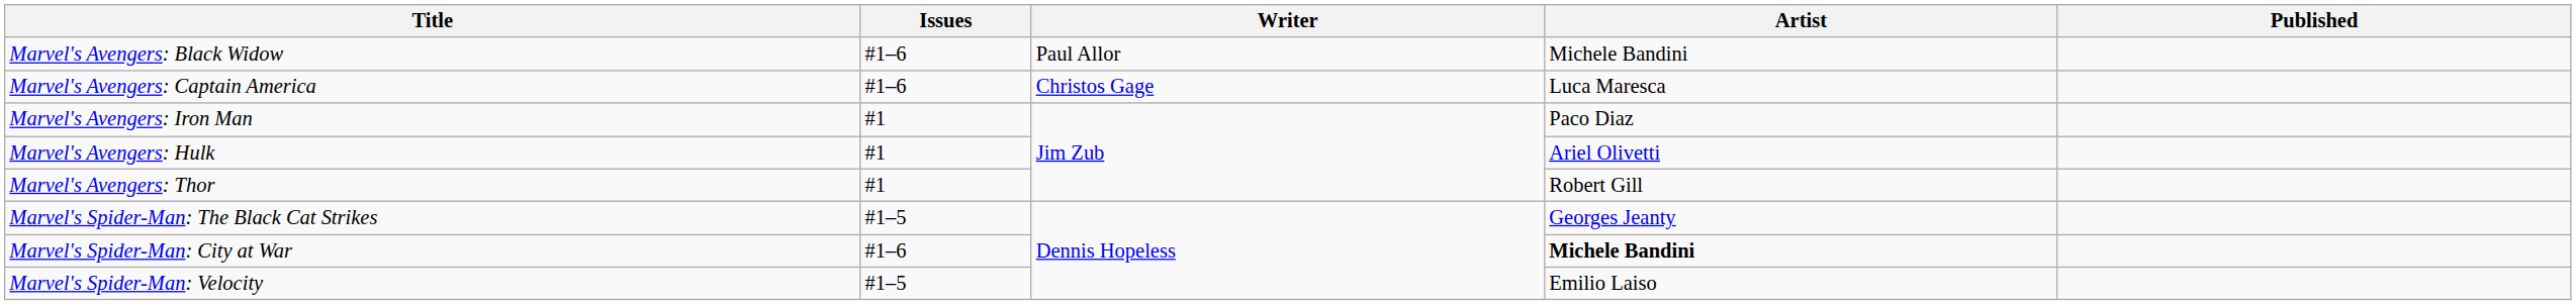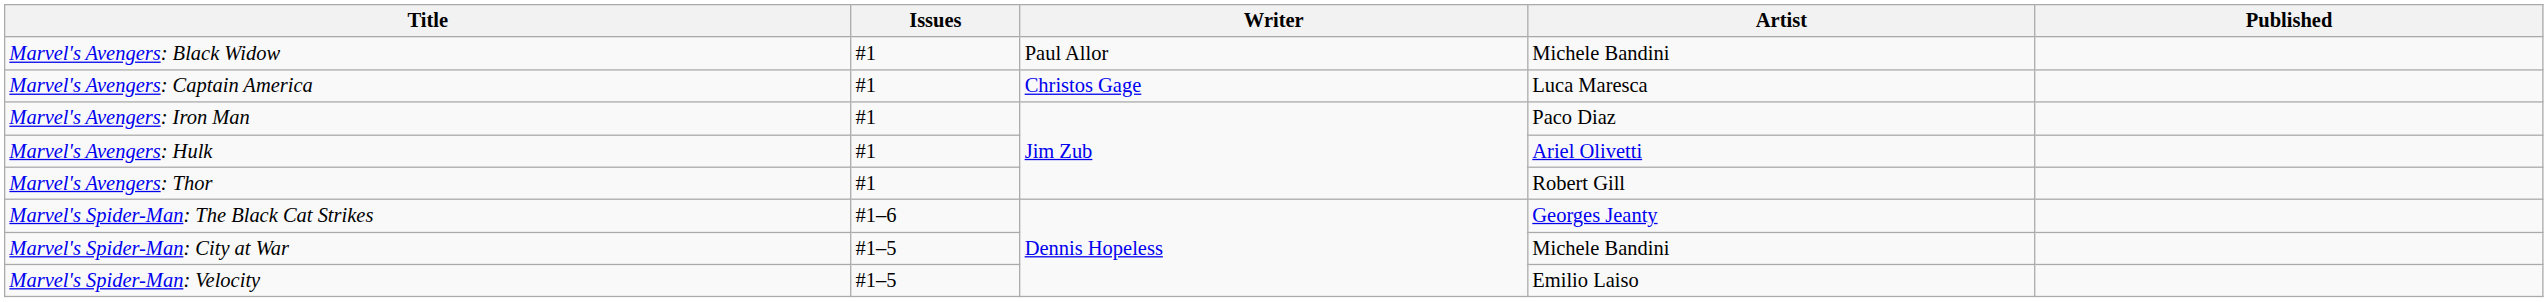 <table class="wikitable sortable collapsible" style="width:100%; margin:1em auto 1em auto;">
 <tr>
 <th width="25%">Title</th>
 <th width="5%">Issues</th>
 <th width="15%">Writer</th>
 <th width="15%">Artist</th>
 <th width="15%">Published</th>
 </tr>
 <tr>
 <td><em><a href='#'>Marvel's Avengers</a>: Black Widow</em></td>
-<td>#1–6</td>
+<td>#1</td>
 <td>Paul Allor</td>
 <td>Michele Bandini</td>
 <td></td>
 </tr>
 <tr>
 <td><em><a href='#'>Marvel's Avengers</a>: Captain America</em></td>
-<td>#1–6</td>
+<td>#1</td>
 <td><a href='#'>Christos Gage</a></td>
 <td>Luca Maresca</td>
 <td></td>
 </tr>
 <tr>
 <td><em><a href='#'>Marvel's Avengers</a>: Iron Man</em></td>
 <td>#1</td>
 <td rowspan="3"><a href='#'>Jim Zub</a></td>
 <td>Paco Diaz</td>
 <td></td>
 </tr>
 <tr>
 <td><em><a href='#'>Marvel's Avengers</a>: Hulk</em></td>
 <td>#1</td>
 <td><a href='#'>Ariel Olivetti</a></td>
 <td></td>
 </tr>
 <tr>
 <td><em><a href='#'>Marvel's Avengers</a>: Thor</em></td>
 <td>#1</td>
 <td>Robert Gill</td>
 <td></td>
 </tr>
 <tr>
 <td><em><a href='#'>Marvel's Spider-Man</a>: The Black Cat Strikes</em></td>
-<td>#1–5</td>
+<td>#1–6</td>
 <td rowspan="3"><a href='#'>Dennis Hopeless</a></td>
 <td><a href='#'>Georges Jeanty</a></td>
 <td></td>
 </tr>
 <tr>
 <td><em><a href='#'>Marvel's Spider-Man</a>: City at War</em></td>
-<td>#1–6</td>
-<td><strong>Michele Bandini</strong></td>
+<td>#1–5</td>
+<td>Michele Bandini</td>
 <td></td>
 </tr>
 <tr>
 <td><em><a href='#'>Marvel's Spider-Man</a>: Velocity </em></td>
 <td>#1–5</td>
 <td>Emilio Laiso</td>
 <td></td>
 </tr>
 </table>
